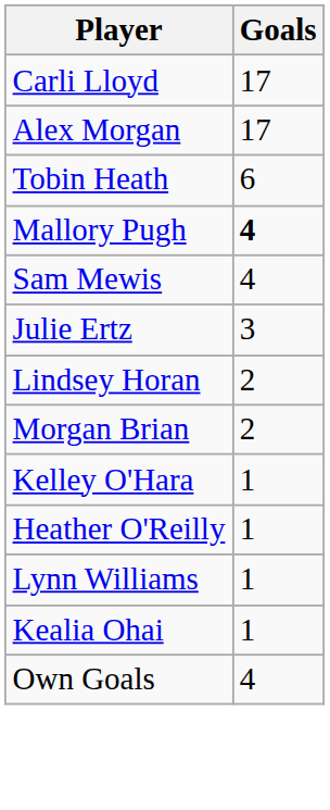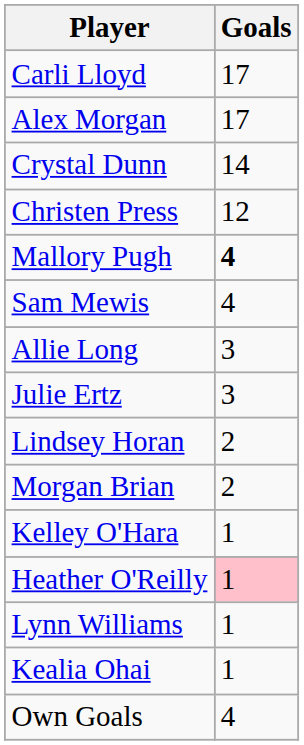 <table class="wikitable sortable" style="text-align: left;">
 <tr>
 <th>Player</th>
 <th>Goals</th>
 </tr>
 <tr>
 <td><a href='#'>Carli Lloyd</a></td>
 <td>17</td>
 </tr>
 <tr>
 <td><a href='#'>Alex Morgan</a></td>
 <td>17</td>
 </tr>
 <tr>
-<td><a href='#'>Tobin Heath</a></td>
-<td>6</td>
+<td><a href='#'>Crystal Dunn</a></td>
+<td>14</td>
+</tr>
+<tr>
+<td><a href='#'>Christen Press</a></td>
+<td>12</td>
 </tr>
 <tr>
 <td><a href='#'>Mallory Pugh</a></td>
 <td><strong>4</strong></td>
 </tr>
 <tr>
 <td><a href='#'>Sam Mewis</a></td>
 <td>4</td>
+</tr>
+<tr>
+<td><a href='#'>Allie Long</a></td>
+<td>3</td>
 </tr>
 <tr>
 <td><a href='#'>Julie Ertz</a></td>
 <td>3</td>
 </tr>
 <tr>
 <td><a href='#'>Lindsey Horan</a></td>
 <td>2</td>
 </tr>
 <tr>
 <td><a href='#'>Morgan Brian</a></td>
 <td>2</td>
 </tr>
 <tr>
 <td><a href='#'>Kelley O'Hara</a></td>
 <td>1</td>
 </tr>
 <tr>
 <td><a href='#'>Heather O'Reilly</a></td>
-<td>1</td>
+<td style="background: pink;">1</td>
 </tr>
 <tr>
 <td><a href='#'>Lynn Williams</a></td>
 <td>1</td>
 </tr>
 <tr>
 <td><a href='#'>Kealia Ohai</a></td>
 <td>1</td>
 </tr>
 <tr>
 <td>Own Goals</td>
 <td>4</td>
 </tr>
 </table>
